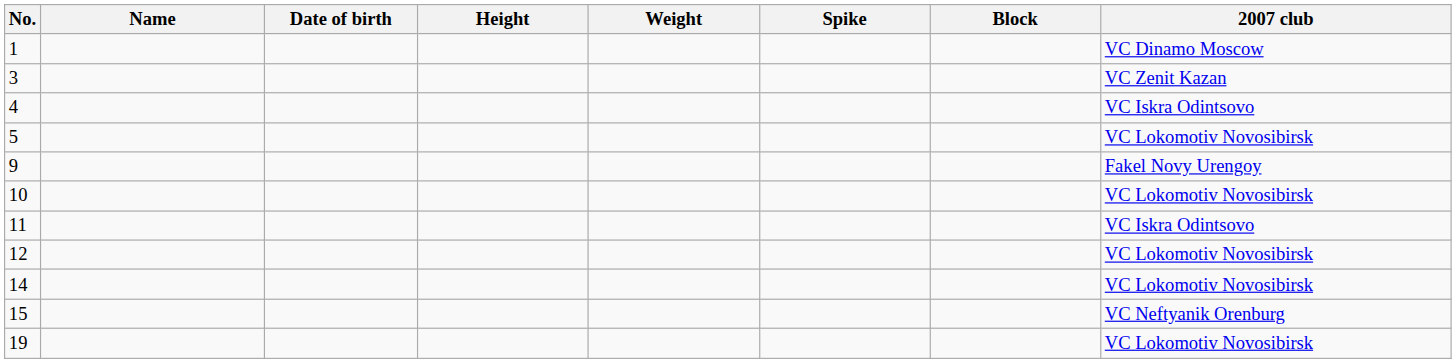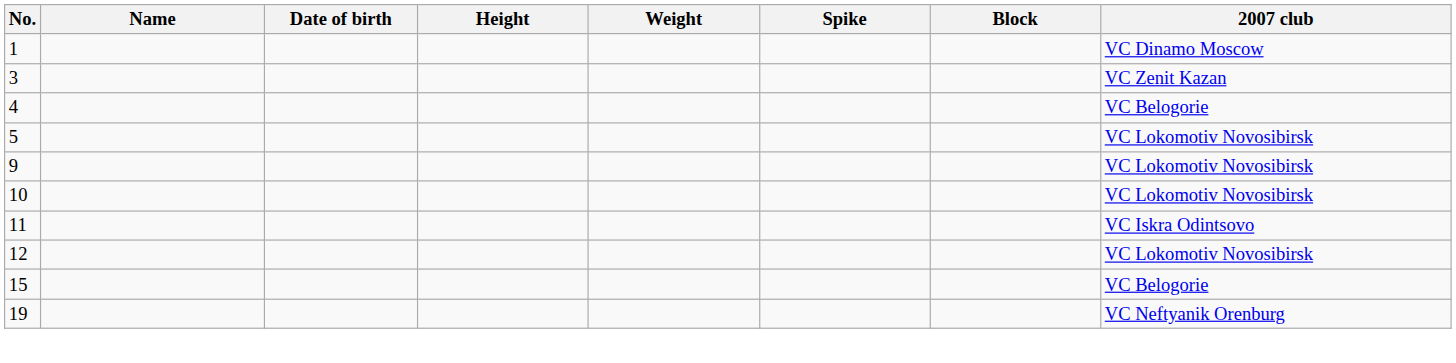 <table class="wikitable sortable" style=font-size:100%; text-align:center;>
 <tr>
 <th>No.</th>
 <th style=width:12em>Name</th>
 <th style=width:8em>Date of birth</th>
 <th style=width:9em>Height</th>
 <th style=width:9em>Weight</th>
 <th style=width:9em>Spike</th>
 <th style=width:9em>Block</th>
 <th style=width:19em>2007 club</th>
 </tr>
 <tr>
 <td>1</td>
 <td align=left></td>
 <td align=right></td>
 <td></td>
 <td></td>
 <td></td>
 <td></td>
 <td align=left><a href='#'>VC Dinamo Moscow</a></td>
 </tr>
 <tr>
 <td>3</td>
 <td align=left></td>
 <td align=right></td>
 <td></td>
 <td></td>
 <td></td>
 <td></td>
 <td align=left><a href='#'>VC Zenit Kazan</a></td>
 </tr>
 <tr>
 <td>4</td>
 <td align=left></td>
 <td align=right></td>
 <td></td>
 <td></td>
 <td></td>
 <td></td>
-<td align=left><a href='#'>VC Iskra Odintsovo</a></td>
+<td align=left><a href='#'>VC Belogorie</a></td>
 </tr>
 <tr>
 <td>5</td>
 <td align=left></td>
 <td align=right></td>
 <td></td>
 <td></td>
 <td></td>
 <td></td>
 <td align=left><a href='#'>VC Lokomotiv Novosibirsk</a></td>
 </tr>
 <tr>
 <td>9</td>
 <td align=left></td>
 <td align=right></td>
 <td></td>
 <td></td>
 <td></td>
 <td></td>
-<td align=left><a href='#'>Fakel Novy Urengoy</a></td>
+<td align=left><a href='#'>VC Lokomotiv Novosibirsk</a></td>
 </tr>
 <tr>
 <td>10</td>
 <td align=left></td>
 <td align=right></td>
 <td></td>
 <td></td>
 <td></td>
 <td></td>
 <td align=left><a href='#'>VC Lokomotiv Novosibirsk</a></td>
 </tr>
 <tr>
 <td>11</td>
 <td align=left></td>
 <td align=right></td>
 <td></td>
 <td></td>
 <td></td>
 <td></td>
 <td align=left><a href='#'>VC Iskra Odintsovo</a></td>
 </tr>
 <tr>
 <td>12</td>
 <td align=left></td>
 <td align=right></td>
 <td></td>
 <td></td>
 <td></td>
 <td></td>
 <td align=left><a href='#'>VC Lokomotiv Novosibirsk</a></td>
 </tr>
 <tr>
-<td>14</td>
-<td align=left></td>
-<td align=right></td>
-<td></td>
-<td></td>
-<td></td>
-<td></td>
-<td align=left><a href='#'>VC Lokomotiv Novosibirsk</a></td>
-</tr>
-<tr>
 <td>15</td>
 <td align=left></td>
 <td align=right></td>
 <td></td>
 <td></td>
 <td></td>
 <td></td>
-<td align=left><a href='#'>VC Neftyanik Orenburg</a></td>
+<td align=left><a href='#'>VC Belogorie</a></td>
 </tr>
 <tr>
 <td>19</td>
 <td align=left></td>
 <td align=right></td>
 <td></td>
 <td></td>
 <td></td>
 <td></td>
-<td align=left><a href='#'>VC Lokomotiv Novosibirsk</a></td>
+<td align=left><a href='#'>VC Neftyanik Orenburg</a></td>
 </tr>
 </table>
